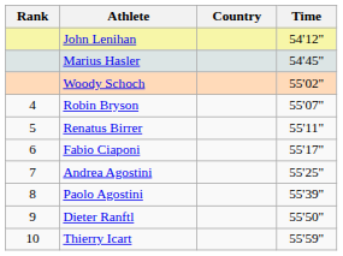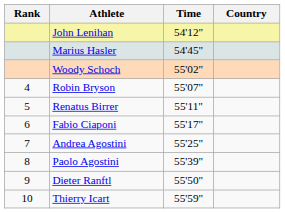 <table class="wikitable" width=40% style="font-size:90%; text-align:center;">
 <tr>
 <th>Rank</th>
 <th>Athlete</th>
+<th>Time</th>
 <th>Country</th>
-<th>Time</th>
 </tr>
 <tr bgcolor="#F7F6A8">
 <td></td>
 <td align=left><a href='#'>John Lenihan</a></td>
+<td>54'12"</td>
 <td align=left></td>
-<td>54'12"</td>
 </tr>
 <tr bgcolor="#DCE5E5">
 <td></td>
 <td align=left><a href='#'>Marius Hasler</a></td>
+<td>54'45"</td>
 <td align=left></td>
-<td>54'45"</td>
 </tr>
 <tr bgcolor="#FFDAB9">
 <td></td>
 <td align=left><a href='#'>Woody Schoch</a></td>
+<td>55'02"</td>
 <td align=left></td>
-<td>55'02"</td>
 </tr>
 <tr>
 <td>4</td>
 <td align=left><a href='#'>Robin Bryson</a></td>
+<td>55'07"</td>
 <td align=left></td>
-<td>55'07"</td>
 </tr>
 <tr>
 <td>5</td>
 <td align=left><a href='#'>Renatus Birrer</a></td>
+<td>55'11"</td>
 <td align=left></td>
-<td>55'11"</td>
 </tr>
 <tr>
 <td>6</td>
 <td align=left><a href='#'>Fabio Ciaponi</a></td>
+<td>55'17"</td>
 <td align=left></td>
-<td>55'17"</td>
 </tr>
 <tr>
 <td>7</td>
 <td align=left><a href='#'>Andrea Agostini</a></td>
+<td>55'25"</td>
 <td align=left></td>
-<td>55'25"</td>
 </tr>
 <tr>
 <td>8</td>
 <td align=left><a href='#'>Paolo Agostini</a></td>
+<td>55'39"</td>
 <td align=left></td>
-<td>55'39"</td>
 </tr>
 <tr>
 <td>9</td>
 <td align=left><a href='#'>Dieter Ranftl</a></td>
+<td>55'50"</td>
 <td align=left></td>
-<td>55'50"</td>
 </tr>
 <tr>
 <td>10</td>
 <td align=left><a href='#'>Thierry Icart</a></td>
+<td>55'59"</td>
 <td align=left></td>
-<td>55'59"</td>
 </tr>
 </table>
